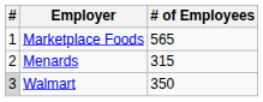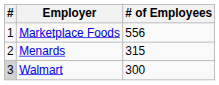 <table class="wikitable">
 <tr>
 <th>#</th>
 <th>Employer</th>
 <th># of Employees</th>
 </tr>
 <tr>
 <td>1</td>
 <td><a href='#'>Marketplace Foods</a></td>
-<td>565</td>
+<td>556</td>
 </tr>
 <tr>
 <td>2</td>
 <td><a href='#'>Menards</a></td>
 <td>315</td>
 </tr>
 <tr>
 <td style="background: lightgrey;">3</td>
 <td><a href='#'>Walmart</a></td>
-<td>350</td>
+<td>300</td>
 </tr>
 </table>
